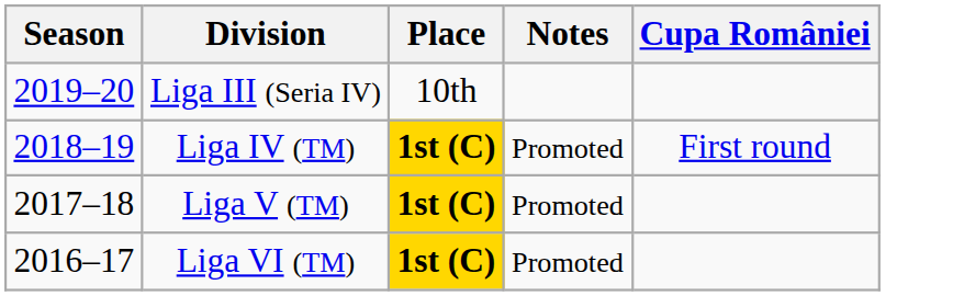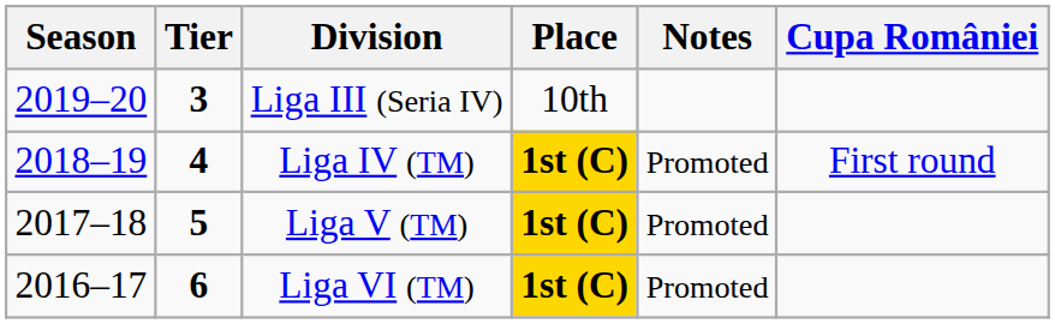 <table class="wikitable" style="text-align:center; font-size:90%">
 <tr>
 <th>Season</th>
+<th>Tier</th>
 <th>Division</th>
 <th>Place</th>
 <th>Notes</th>
 <th><a href='#'>Cupa României</a></th>
 </tr>
 <tr>
 <td><a href='#'>2019–20</a></td>
+<td><strong>3</strong></td>
 <td><a href='#'>Liga III</a> <small>(Seria IV)</small></td>
 <td>10th</td>
 <td></td>
 <td></td>
 </tr>
 <tr>
 <td><a href='#'>2018–19</a></td>
+<td><strong>4</strong></td>
 <td><a href='#'>Liga IV</a> <small>(<a href='#'>TM</a>)</small></td>
 <td align=center bgcolor=gold><strong>1st</strong> <strong>(C)</strong></td>
 <td><small>Promoted</small></td>
 <td><a href='#'>First round</a></td>
 </tr>
 <tr>
 <td>2017–18</td>
+<td><strong>5</strong></td>
 <td><a href='#'>Liga V</a> <small>(<a href='#'>TM</a>)</small></td>
 <td align=center bgcolor=gold><strong>1st (C)</strong></td>
 <td><small>Promoted</small></td>
 <td></td>
 </tr>
 <tr>
 <td>2016–17</td>
+<td><strong>6</strong></td>
 <td><a href='#'>Liga VI</a> <small>(<a href='#'>TM</a>)</small></td>
 <td align=center bgcolor=gold><strong>1st (C)</strong></td>
 <td><small>Promoted</small></td>
 <td></td>
 </tr>
 </table>
